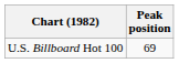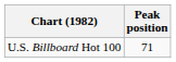 <table class="wikitable sortable">
 <tr>
 <th>Chart (1982)</th>
 <th>Peak<br>position</th>
 </tr>
 <tr>
 <td align="left">U.S. <em>Billboard</em> Hot 100</td>
-<td style="text-align:center;">69</td>
+<td style="text-align:center;">71</td>
 </tr>
 </table>
